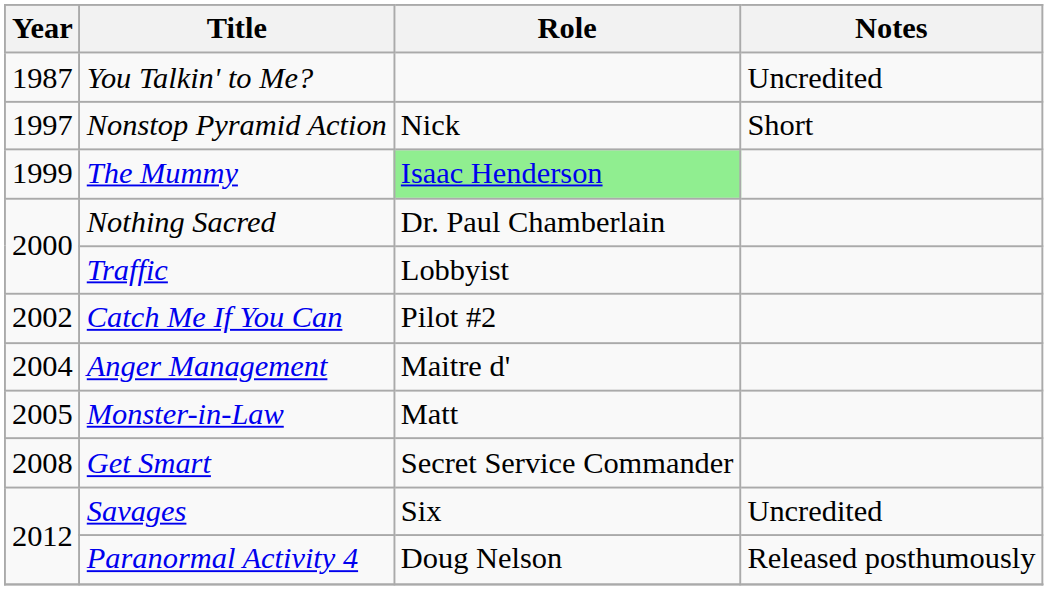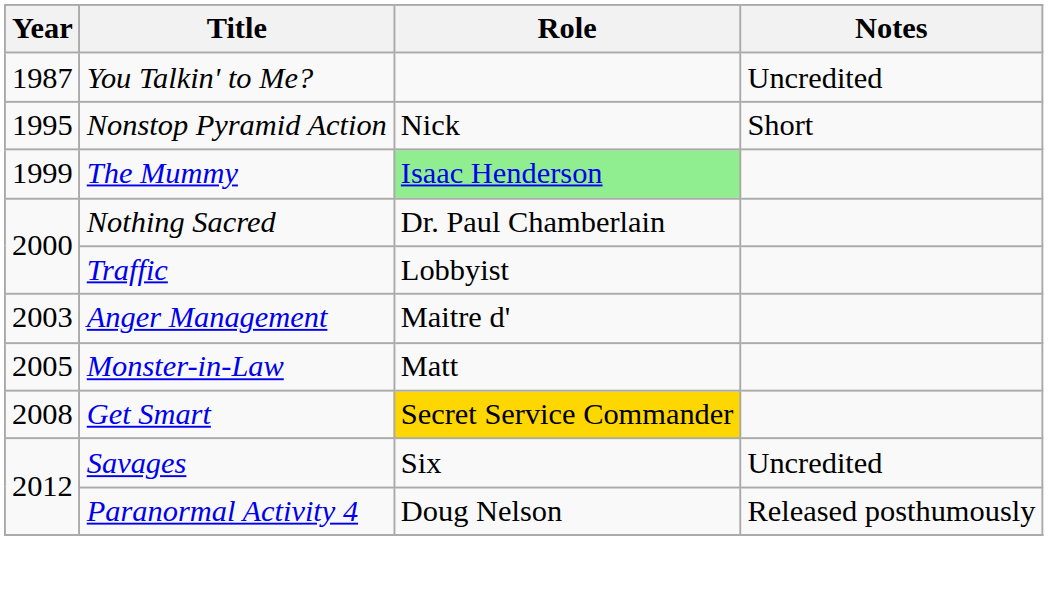 <table class="wikitable sortable">
 <tr>
 <th>Year</th>
 <th>Title</th>
 <th>Role</th>
 <th class="unsortable">Notes</th>
 </tr>
 <tr>
 <td>1987</td>
 <td><em>You Talkin' to Me?</em></td>
 <td></td>
 <td>Uncredited</td>
 </tr>
 <tr>
-<td>1997</td>
+<td>1995</td>
 <td><em>Nonstop Pyramid Action</em></td>
 <td>Nick</td>
 <td>Short</td>
 </tr>
 <tr>
 <td>1999</td>
 <td><em><a href='#'>The Mummy</a></em></td>
 <td style="background: lightgreen;"><a href='#'>Isaac Henderson</a></td>
 <td></td>
 </tr>
 <tr>
 <td rowspan=2>2000</td>
 <td><em>Nothing Sacred</em></td>
 <td>Dr. Paul Chamberlain</td>
 <td></td>
 </tr>
 <tr>
 <td><em><a href='#'>Traffic</a></em></td>
 <td>Lobbyist</td>
 <td></td>
 </tr>
 <tr>
-<td>2002</td>
-<td><em><a href='#'>Catch Me If You Can</a></em></td>
-<td>Pilot #2</td>
-<td></td>
-</tr>
-<tr>
-<td>2004</td>
+<td>2003</td>
 <td><em><a href='#'>Anger Management</a></em></td>
 <td>Maitre d'</td>
 <td></td>
 </tr>
 <tr>
 <td>2005</td>
 <td><em><a href='#'>Monster-in-Law</a></em></td>
 <td>Matt</td>
 <td></td>
 </tr>
 <tr>
 <td>2008</td>
 <td><em><a href='#'>Get Smart</a></em></td>
-<td>Secret Service Commander</td>
+<td style="background: gold;">Secret Service Commander</td>
 <td></td>
 </tr>
 <tr>
 <td rowspan=2>2012</td>
 <td><em><a href='#'>Savages</a></em></td>
 <td>Six</td>
 <td>Uncredited</td>
 </tr>
 <tr>
 <td><em><a href='#'>Paranormal Activity 4</a></em></td>
 <td>Doug Nelson</td>
 <td>Released posthumously</td>
 </tr>
 <tr>
 </tr>
 </table>
